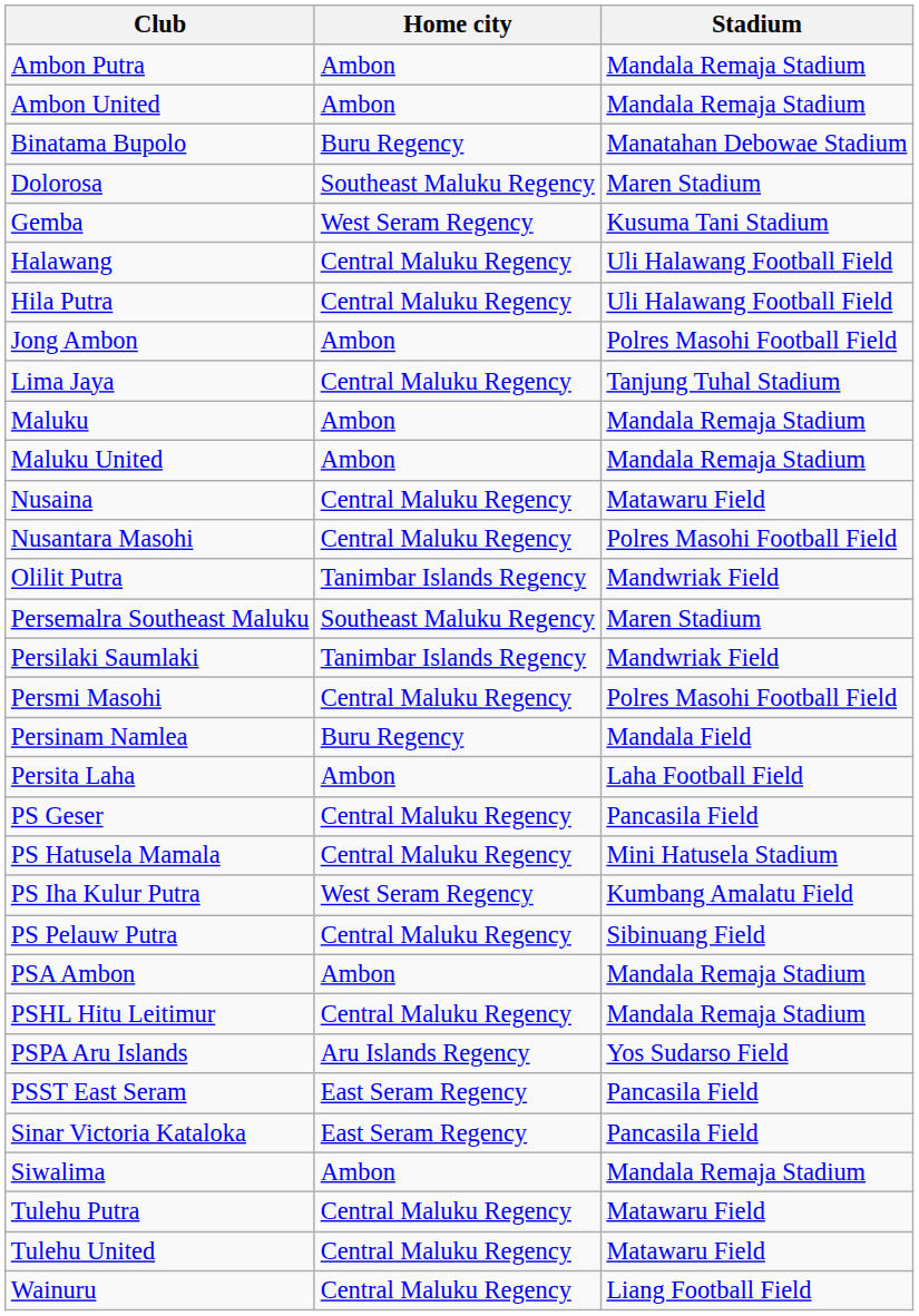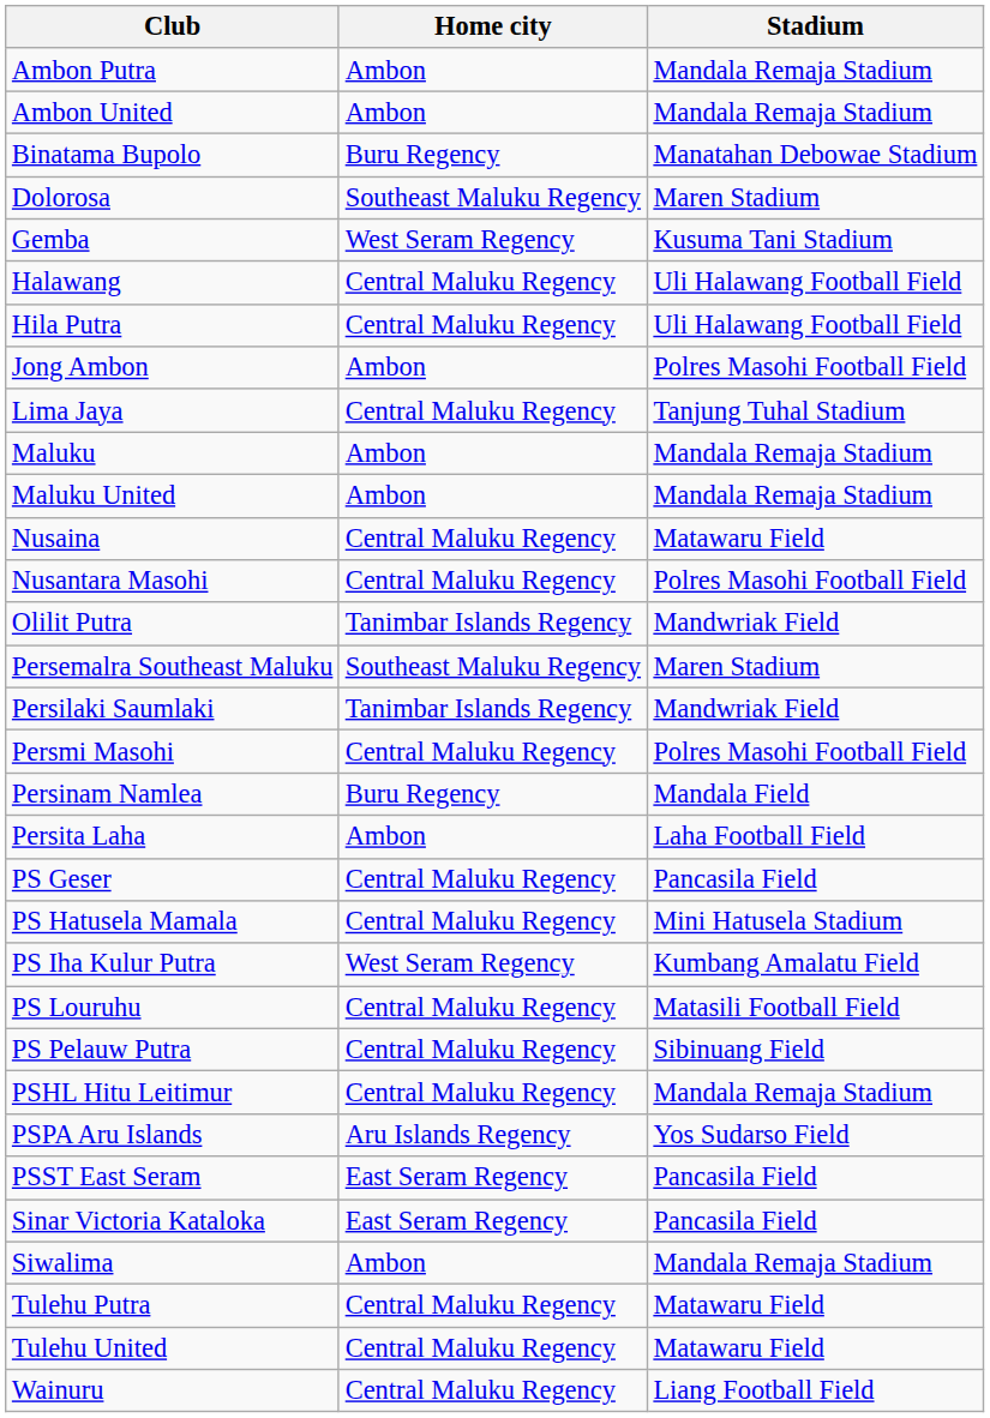 <table class="wikitable sortable">
 <tr>
 <th>Club</th>
 <th>Home city</th>
 <th>Stadium</th>
 </tr>
 <tr>
 <td><a href='#'>Ambon Putra</a></td>
 <td><a href='#'>Ambon</a></td>
 <td><a href='#'>Mandala Remaja Stadium</a></td>
 </tr>
 <tr>
 <td><a href='#'>Ambon United</a></td>
 <td><a href='#'>Ambon</a></td>
 <td><a href='#'>Mandala Remaja Stadium</a></td>
 </tr>
 <tr>
 <td><a href='#'>Binatama Bupolo</a></td>
 <td><a href='#'>Buru Regency</a></td>
 <td><a href='#'>Manatahan Debowae Stadium</a></td>
 </tr>
 <tr>
 <td><a href='#'>Dolorosa</a></td>
 <td><a href='#'>Southeast Maluku Regency</a></td>
 <td><a href='#'>Maren Stadium</a></td>
 </tr>
 <tr>
 <td><a href='#'>Gemba</a></td>
 <td><a href='#'>West Seram Regency</a></td>
 <td><a href='#'>Kusuma Tani Stadium</a></td>
 </tr>
 <tr>
 <td><a href='#'>Halawang</a></td>
 <td><a href='#'>Central Maluku Regency</a></td>
 <td><a href='#'>Uli Halawang Football Field</a></td>
 </tr>
 <tr>
 <td><a href='#'>Hila Putra</a></td>
 <td><a href='#'>Central Maluku Regency</a></td>
 <td><a href='#'>Uli Halawang Football Field</a></td>
 </tr>
 <tr>
 <td><a href='#'>Jong Ambon</a></td>
 <td><a href='#'>Ambon</a></td>
 <td><a href='#'>Polres Masohi Football Field</a></td>
 </tr>
 <tr>
 <td><a href='#'>Lima Jaya</a></td>
 <td><a href='#'>Central Maluku Regency</a></td>
 <td><a href='#'>Tanjung Tuhal Stadium</a></td>
 </tr>
 <tr>
 <td><a href='#'>Maluku</a></td>
 <td><a href='#'>Ambon</a></td>
 <td><a href='#'>Mandala Remaja Stadium</a></td>
 </tr>
 <tr>
 <td><a href='#'>Maluku United</a></td>
 <td><a href='#'>Ambon</a></td>
 <td><a href='#'>Mandala Remaja Stadium</a></td>
 </tr>
 <tr>
 <td><a href='#'>Nusaina</a></td>
 <td><a href='#'>Central Maluku Regency</a></td>
 <td><a href='#'>Matawaru Field</a></td>
 </tr>
 <tr>
 <td><a href='#'>Nusantara Masohi</a></td>
 <td><a href='#'>Central Maluku Regency</a></td>
 <td><a href='#'>Polres Masohi Football Field</a></td>
 </tr>
 <tr>
 <td><a href='#'>Olilit Putra</a></td>
 <td><a href='#'>Tanimbar Islands Regency</a></td>
 <td><a href='#'>Mandwriak Field</a></td>
 </tr>
 <tr>
 <td><a href='#'>Persemalra Southeast Maluku</a></td>
 <td><a href='#'>Southeast Maluku Regency</a></td>
 <td><a href='#'>Maren Stadium</a></td>
 </tr>
 <tr>
 <td><a href='#'>Persilaki Saumlaki</a></td>
 <td><a href='#'>Tanimbar Islands Regency</a></td>
 <td><a href='#'>Mandwriak Field</a></td>
 </tr>
 <tr>
 <td><a href='#'>Persmi Masohi</a></td>
 <td><a href='#'>Central Maluku Regency</a></td>
 <td><a href='#'>Polres Masohi Football Field</a></td>
 </tr>
 <tr>
 <td><a href='#'>Persinam Namlea</a></td>
 <td><a href='#'>Buru Regency</a></td>
 <td><a href='#'>Mandala Field</a></td>
 </tr>
 <tr>
 <td><a href='#'>Persita Laha</a></td>
 <td><a href='#'>Ambon</a></td>
 <td><a href='#'>Laha Football Field</a></td>
 </tr>
 <tr>
 <td><a href='#'>PS Geser</a></td>
 <td><a href='#'>Central Maluku Regency</a></td>
 <td><a href='#'>Pancasila Field</a></td>
 </tr>
 <tr>
 <td><a href='#'>PS Hatusela Mamala</a></td>
 <td><a href='#'>Central Maluku Regency</a></td>
 <td><a href='#'>Mini Hatusela Stadium</a></td>
 </tr>
 <tr>
 <td><a href='#'>PS Iha Kulur Putra</a></td>
 <td><a href='#'>West Seram Regency</a></td>
 <td><a href='#'>Kumbang Amalatu Field</a></td>
 </tr>
 <tr>
+<td><a href='#'>PS Louruhu</a></td>
+<td><a href='#'>Central Maluku Regency</a></td>
+<td><a href='#'>Matasili Football Field</a></td>
+</tr>
+<tr>
 <td><a href='#'>PS Pelauw Putra</a></td>
 <td><a href='#'>Central Maluku Regency</a></td>
 <td><a href='#'>Sibinuang Field</a></td>
-</tr>
-<tr>
-<td><a href='#'>PSA Ambon</a></td>
-<td><a href='#'>Ambon</a></td>
-<td><a href='#'>Mandala Remaja Stadium</a></td>
 </tr>
 <tr>
 <td><a href='#'>PSHL Hitu Leitimur</a></td>
 <td><a href='#'>Central Maluku Regency</a></td>
 <td><a href='#'>Mandala Remaja Stadium</a></td>
 </tr>
 <tr>
 <td><a href='#'>PSPA Aru Islands</a></td>
 <td><a href='#'>Aru Islands Regency</a></td>
 <td><a href='#'>Yos Sudarso Field</a></td>
 </tr>
 <tr>
 <td><a href='#'>PSST East Seram</a></td>
 <td><a href='#'>East Seram Regency</a></td>
 <td><a href='#'>Pancasila Field</a></td>
 </tr>
 <tr>
 <td><a href='#'>Sinar Victoria Kataloka</a></td>
 <td><a href='#'>East Seram Regency</a></td>
 <td><a href='#'>Pancasila Field</a></td>
 </tr>
 <tr>
 <td><a href='#'>Siwalima</a></td>
 <td><a href='#'>Ambon</a></td>
 <td><a href='#'>Mandala Remaja Stadium</a></td>
 </tr>
 <tr>
 <td><a href='#'>Tulehu Putra</a></td>
 <td><a href='#'>Central Maluku Regency</a></td>
 <td><a href='#'>Matawaru Field</a></td>
 </tr>
 <tr>
 <td><a href='#'>Tulehu United</a></td>
 <td><a href='#'>Central Maluku Regency</a></td>
 <td><a href='#'>Matawaru Field</a></td>
 </tr>
 <tr>
 <td><a href='#'>Wainuru</a></td>
 <td><a href='#'>Central Maluku Regency</a></td>
 <td><a href='#'>Liang Football Field</a></td>
 </tr>
 </table>
